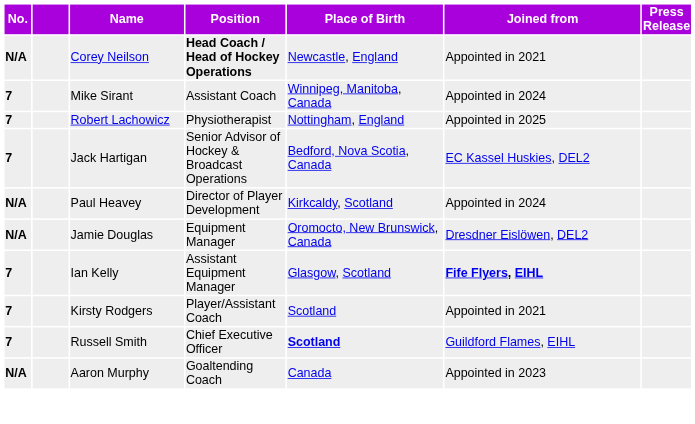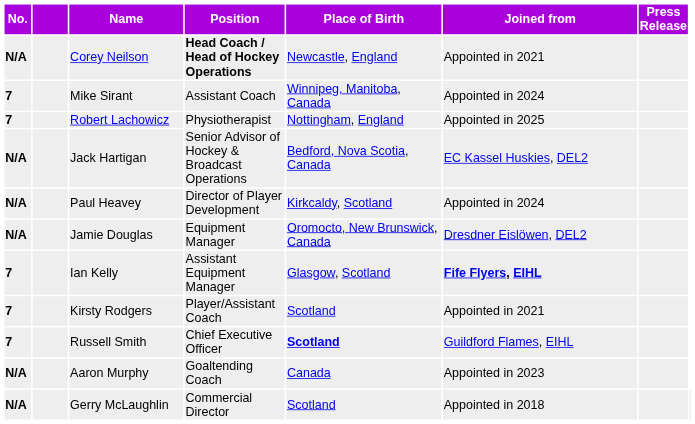 <table>
 <tr bgcolor=#A901DB style="color: #ffffff">
 <th width=4%>No.</th>
 <th width=6%></th>
 <th width=18%>Name</th>
 <th width=15%>Position</th>
 <th width=25%>Place of Birth</th>
 <th width=32%>Joined from</th>
 <th width=10%>Press Release</th>
 </tr>
 <tr style="background:#eee;">
 <td><strong>N/A</strong></td>
 <td></td>
 <td align="left"><a href='#'>Corey Neilson</a></td>
 <td><strong>Head Coach / Head of Hockey Operations</strong></td>
 <td><a href='#'>Newcastle</a>, <a href='#'>England</a></td>
 <td align="left">Appointed in 2021</td>
 <td></td>
 </tr>
 <tr style="background:#eee;">
 <td><strong>7</strong></td>
 <td></td>
 <td align="left">Mike Sirant</td>
 <td>Assistant Coach</td>
 <td><a href='#'>Winnipeg, Manitoba</a>, <a href='#'>Canada</a></td>
 <td align="left">Appointed in 2024</td>
 <td></td>
 </tr>
 <tr style="background:#eee;">
 <td><strong>7</strong></td>
 <td></td>
 <td align="left"><a href='#'>Robert Lachowicz</a></td>
 <td>Physiotherapist</td>
 <td align="left"><a href='#'>Nottingham</a>, <a href='#'>England</a></td>
 <td align="left">Appointed in 2025</td>
 <td></td>
 </tr>
 <tr style="background:#eee;">
-<td><strong>7</strong></td>
+<td><strong>N/A</strong></td>
 <td></td>
 <td align="left">Jack Hartigan</td>
 <td>Senior Advisor of Hockey & Broadcast Operations</td>
 <td><a href='#'>Bedford, Nova Scotia</a>, <a href='#'>Canada</a></td>
 <td align="left"><a href='#'>EC Kassel Huskies</a>, <a href='#'>DEL2</a></td>
 <td></td>
 </tr>
 <tr style="background:#eee;">
 <td><strong>N/A</strong></td>
 <td></td>
 <td align="left">Paul Heavey</td>
 <td>Director of Player Development</td>
 <td><a href='#'>Kirkcaldy</a>, <a href='#'>Scotland</a></td>
 <td align="left">Appointed in 2024</td>
 <td></td>
 </tr>
 <tr style="background:#eee;">
 <td><strong>N/A</strong></td>
 <td></td>
 <td align="left">Jamie Douglas</td>
 <td>Equipment Manager</td>
 <td><a href='#'>Oromocto, New Brunswick</a>, <a href='#'>Canada</a></td>
 <td align="left"><a href='#'>Dresdner Eislöwen</a>, <a href='#'>DEL2</a></td>
 <td></td>
 </tr>
 <tr style="background:#eee;">
 <td><strong>7</strong></td>
 <td></td>
 <td align="left">Ian Kelly</td>
 <td>Assistant Equipment Manager</td>
 <td><a href='#'>Glasgow</a>, <a href='#'>Scotland</a></td>
 <td align="left"><strong><a href='#'>Fife Flyers</a>, <a href='#'>EIHL</a></strong></td>
 <td></td>
 </tr>
 <tr style="background:#eee;">
 <td><strong>7</strong></td>
 <td></td>
 <td align="left">Kirsty Rodgers</td>
 <td>Player/Assistant Coach</td>
 <td><a href='#'>Scotland</a></td>
 <td align="left">Appointed in 2021</td>
 <td></td>
 </tr>
 <tr style="background:#eee;">
 <td><strong>7</strong></td>
 <td></td>
 <td align="left">Russell Smith</td>
 <td>Chief Executive Officer</td>
 <td><strong><a href='#'>Scotland</a></strong></td>
 <td align="left"><a href='#'>Guildford Flames</a>, <a href='#'>EIHL</a></td>
 <td></td>
 </tr>
 <tr style="background:#eee;">
 <td><strong>N/A</strong></td>
 <td></td>
 <td align="left">Aaron Murphy</td>
 <td>Goaltending Coach</td>
 <td><a href='#'>Canada</a></td>
 <td align="left">Appointed in 2023</td>
 <td></td>
 </tr>
+<tr style="background:#eee;">
+<td><strong>N/A</strong></td>
+<td></td>
+<td align="left">Gerry McLaughlin</td>
+<td>Commercial Director</td>
+<td><a href='#'>Scotland</a></td>
+<td align="left">Appointed in 2018</td>
+<td></td>
+<td></td>
+</tr>
 </table>
